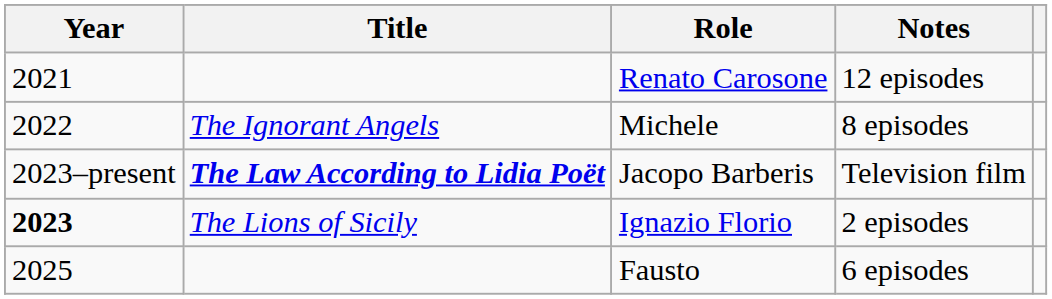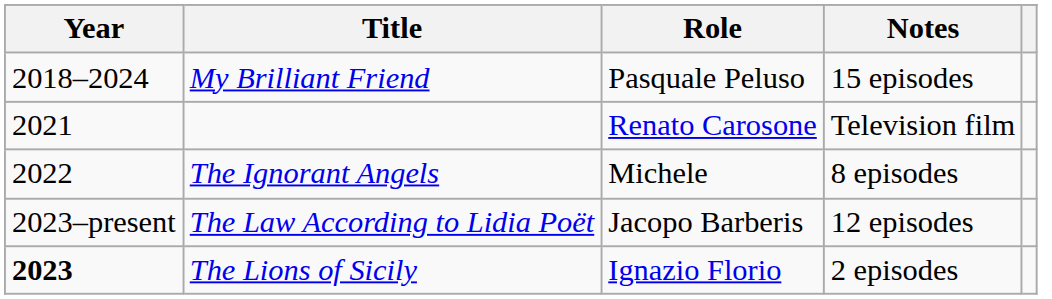 <table class="wikitable sortable">
 <tr>
 <th>Year</th>
 <th>Title</th>
 <th>Role</th>
 <th class="unsortable">Notes</th>
 <th class="unsortable"></th>
 </tr>
 <tr>
+<td>2018–2024</td>
+<td><em><a href='#'>My Brilliant Friend</a></em></td>
+<td>Pasquale Peluso</td>
+<td>15 episodes</td>
+<td></td>
+</tr>
+<tr>
 <td>2021</td>
 <td><em></em></td>
 <td><a href='#'>Renato Carosone</a></td>
-<td>12 episodes</td>
+<td>Television film</td>
 <td></td>
 </tr>
 <tr>
 <td>2022</td>
 <td><em><a href='#'>The Ignorant Angels</a></em></td>
 <td>Michele</td>
 <td>8 episodes</td>
 <td></td>
 </tr>
 <tr>
 <td>2023–present</td>
-<td><strong><em><a href='#'>The Law According to Lidia Poët</a></em></strong></td>
+<td><em><a href='#'>The Law According to Lidia Poët</a></em></td>
 <td>Jacopo Barberis</td>
-<td>Television film</td>
+<td>12 episodes</td>
 <td></td>
 </tr>
 <tr>
 <td><strong>2023</strong></td>
 <td><em><a href='#'>The Lions of Sicily</a></em></td>
 <td><a href='#'>Ignazio Florio</a></td>
 <td>2 episodes</td>
 <td></td>
 </tr>
-<tr>
-<td>2025</td>
-<td><em></em></td>
-<td>Fausto</td>
-<td>6 episodes</td>
-<td></td>
-</tr>
 </table>
